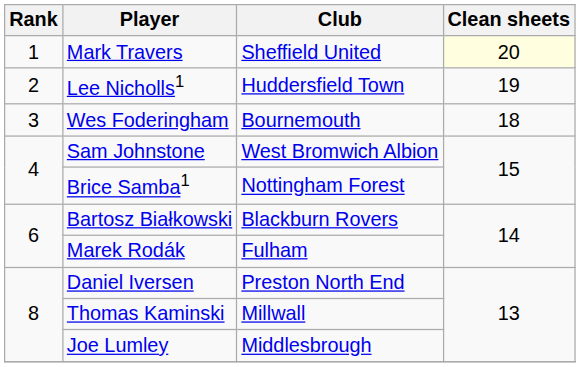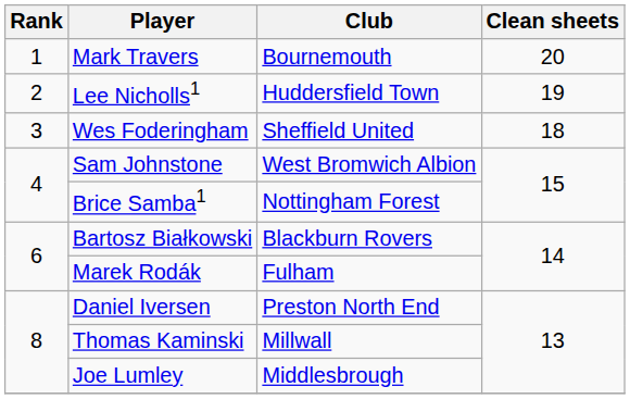 <table class="wikitable" style="text-align:center">
 <tr>
 <th>Rank</th>
 <th>Player</th>
 <th>Club</th>
 <th>Clean sheets</th>
 </tr>
 <tr>
 <td rowspan="1">1</td>
 <td align="left"> <a href='#'>Mark Travers</a></td>
-<td align="left"><a href='#'>Sheffield United</a></td>
-<td rowspan="1" style="background: lightyellow;">20</td>
+<td align="left"><a href='#'>Bournemouth</a></td>
+<td rowspan="1">20</td>
 </tr>
 <tr>
 <td rowspan="1">2</td>
 <td align="left"> <a href='#'>Lee Nicholls</a><sup>1</sup></td>
 <td align="left"><a href='#'>Huddersfield Town</a></td>
 <td rowspan="1">19</td>
 </tr>
 <tr>
 <td rowspan="1">3</td>
 <td align="left"> <a href='#'>Wes Foderingham</a></td>
-<td align="left"><a href='#'>Bournemouth</a></td>
+<td align="left"><a href='#'>Sheffield United</a></td>
 <td rowspan="1">18</td>
 </tr>
 <tr>
 <td rowspan="2">4</td>
 <td align="left"> <a href='#'>Sam Johnstone</a></td>
 <td align="left"><a href='#'>West Bromwich Albion</a></td>
 <td rowspan="2">15</td>
 </tr>
 <tr>
 <td align="left"> <a href='#'>Brice Samba</a><sup>1</sup></td>
 <td align="left"><a href='#'>Nottingham Forest</a></td>
 </tr>
 <tr>
 <td rowspan="2">6</td>
 <td align="left"> <a href='#'>Bartosz Białkowski</a></td>
 <td align="left"><a href='#'>Blackburn Rovers</a></td>
 <td rowspan="2">14</td>
 </tr>
 <tr>
 <td align="left"> <a href='#'>Marek Rodák</a></td>
 <td align="left"><a href='#'>Fulham</a></td>
 </tr>
 <tr>
 <td rowspan="3">8</td>
 <td align="left"> <a href='#'>Daniel Iversen</a></td>
 <td align="left"><a href='#'>Preston North End</a></td>
 <td rowspan="3">13</td>
 </tr>
 <tr>
 <td align="left"> <a href='#'>Thomas Kaminski</a></td>
 <td align="left"><a href='#'>Millwall</a></td>
 </tr>
 <tr>
 <td align="left"> <a href='#'>Joe Lumley</a></td>
 <td align="left"><a href='#'>Middlesbrough</a></td>
 </tr>
 <tr>
 </tr>
 </table>
